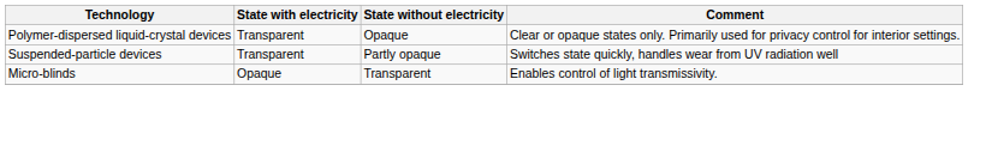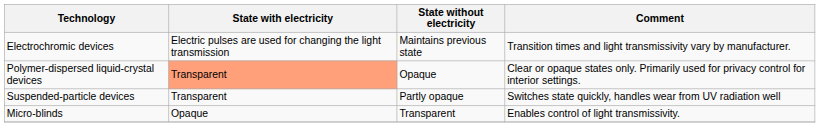 <table class="wikitable sortable">
 <tr>
 <th>Technology</th>
 <th>State with electricity</th>
 <th>State without electricity</th>
 <th>Comment</th>
 </tr>
 <tr>
+<td>Electrochromic devices</td>
+<td>Electric pulses are used for changing the light transmission</td>
+<td>Maintains previous state</td>
+<td>Transition times and light transmissivity vary by manufacturer.</td>
+</tr>
+<tr>
 <td>Polymer-dispersed liquid-crystal devices</td>
-<td>Transparent</td>
+<td style="background: lightsalmon;">Transparent</td>
 <td>Opaque</td>
 <td>Clear or opaque states only. Primarily used for privacy control for interior settings.</td>
 </tr>
 <tr>
 <td>Suspended-particle devices</td>
 <td>Transparent</td>
 <td>Partly opaque</td>
 <td>Switches state quickly, handles wear from UV radiation well</td>
 </tr>
 <tr>
 <td>Micro-blinds</td>
 <td>Opaque</td>
 <td>Transparent</td>
 <td>Enables control of light transmissivity.</td>
 </tr>
 <tr>
 </tr>
 </table>
